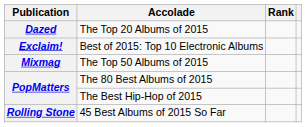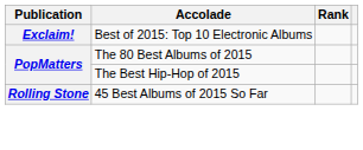 <table class="sortable wikitable plainrowheaders">
 <tr>
 <th>Publication</th>
 <th>Accolade</th>
 <th>Rank</th>
 <th class="unsortable"></th>
 </tr>
 <tr>
-<th scope="row"><em><a href='#'>Dazed</a></em></th>
-<td>The Top 20 Albums of 2015</td>
-<td></td>
-<td></td>
-</tr>
-<tr>
 <th scope="row"><em><a href='#'>Exclaim!</a></em></th>
 <td>Best of 2015: Top 10 Electronic Albums</td>
-<td></td>
-<td></td>
-</tr>
-<tr>
-<th scope="row"><em><a href='#'>Mixmag</a></em></th>
-<td>The Top 50 Albums of 2015</td>
 <td></td>
 <td></td>
 </tr>
 <tr>
 <th scope="row" rowspan=2><em><a href='#'>PopMatters</a></em></th>
 <td>The 80 Best Albums of 2015</td>
 <td></td>
 <td></td>
 </tr>
 <tr>
 <td>The Best Hip-Hop of 2015</td>
 <td></td>
 <td></td>
 </tr>
 <tr>
 <th scope="row"><em><a href='#'>Rolling Stone</a></em></th>
 <td>45 Best Albums of 2015 So Far</td>
 <td></td>
 <td></td>
 </tr>
 </table>
